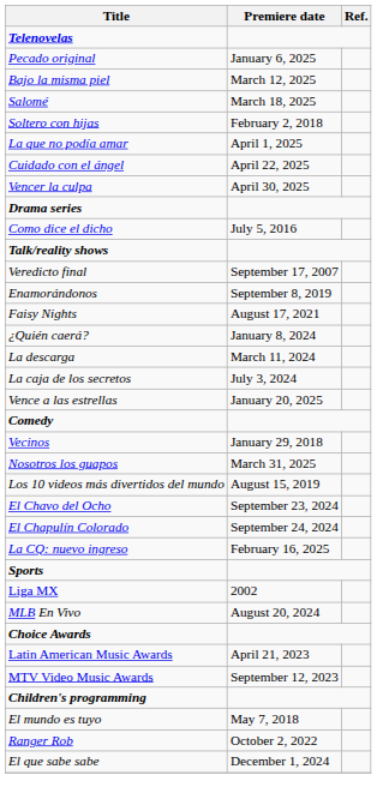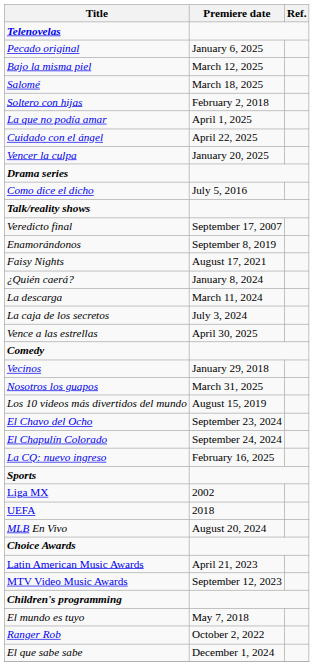 <table class="wikitable">
 <tr>
 <th>Title</th>
 <th>Premiere date</th>
 <th>Ref.</th>
 </tr>
 <tr>
 <td><strong><em><a href='#'>Telenovelas</a></em></strong></td>
 </tr>
 <tr>
 <td><em><a href='#'>Pecado original</a></em></td>
 <td>January 6, 2025</td>
 <td></td>
 </tr>
 <tr>
 <td><em><a href='#'>Bajo la misma piel</a></em></td>
 <td>March 12, 2025</td>
 <td></td>
 </tr>
 <tr>
 <td><em><a href='#'>Salomé</a></em></td>
 <td>March 18, 2025</td>
 <td></td>
 </tr>
 <tr>
 <td><em><a href='#'>Soltero con hijas</a></em></td>
 <td>February 2, 2018</td>
 <td></td>
 </tr>
 <tr>
 <td><em><a href='#'>La que no podía amar</a></em></td>
 <td>April 1, 2025</td>
 <td></td>
 </tr>
 <tr>
 <td><em><a href='#'>Cuidado con el ángel</a></em></td>
 <td>April 22, 2025</td>
 <td></td>
 </tr>
 <tr>
 <td><em><a href='#'>Vencer la culpa</a></em></td>
-<td>April 30, 2025</td>
+<td>January 20, 2025</td>
 <td></td>
 </tr>
 <tr>
 <td><strong><em>Drama series</em></strong></td>
 </tr>
 <tr>
 <td><em><a href='#'>Como dice el dicho</a></em></td>
 <td>July 5, 2016</td>
 <td></td>
 </tr>
 <tr>
 <td><strong><em>Talk/reality shows</em></strong></td>
 </tr>
 <tr>
 <td><em>Veredicto final</em></td>
 <td>September 17, 2007</td>
 <td></td>
 </tr>
 <tr>
 <td><em>Enamorándonos</em></td>
 <td>September 8, 2019</td>
 <td></td>
 </tr>
 <tr>
 <td><em>Faisy Nights</em></td>
 <td>August 17, 2021</td>
 <td></td>
 </tr>
 <tr>
 <td><em>¿Quién caerá?</em></td>
 <td>January 8, 2024</td>
 <td></td>
 </tr>
 <tr>
 <td><em>La descarga</em></td>
 <td>March 11, 2024</td>
 <td></td>
 </tr>
 <tr>
 <td><em>La caja de los secretos</em></td>
 <td>July 3, 2024</td>
 <td></td>
 </tr>
 <tr>
 <td><em>Vence a las estrellas</em></td>
-<td>January 20, 2025</td>
+<td>April 30, 2025</td>
 <td></td>
 </tr>
 <tr>
 <td><strong><em>Comedy</em></strong></td>
 </tr>
 <tr>
 <td><em><a href='#'>Vecinos</a></em></td>
 <td>January 29, 2018</td>
 <td></td>
 </tr>
 <tr>
 <td><em><a href='#'>Nosotros los guapos</a></em></td>
 <td>March 31, 2025</td>
 <td></td>
 </tr>
 <tr>
 <td><em>Los 10 videos más divertidos del mundo</em></td>
 <td>August 15, 2019</td>
 <td></td>
 </tr>
 <tr>
 <td><em><a href='#'>El Chavo del Ocho</a></em></td>
 <td>September 23, 2024</td>
 <td></td>
 </tr>
 <tr>
 <td><em><a href='#'>El Chapulín Colorado</a></em></td>
 <td>September 24, 2024</td>
 <td></td>
 </tr>
 <tr>
 <td><em><a href='#'>La CQ: nuevo ingreso</a></em></td>
 <td>February 16, 2025</td>
 <td></td>
 </tr>
 <tr>
 <td><strong><em>Sports</em></strong></td>
 </tr>
 <tr>
 <td><a href='#'>Liga MX</a></td>
 <td>2002</td>
 <td></td>
 </tr>
 <tr>
+<td><a href='#'>UEFA</a></td>
+<td>2018</td>
+<td></td>
+</tr>
+<tr>
 <td><em><a href='#'>MLB</a> En Vivo</em></td>
 <td>August 20, 2024</td>
 <td></td>
 </tr>
 <tr>
 <td><strong><em>Choice Awards</em></strong></td>
 </tr>
 <tr>
 <td><a href='#'>Latin American Music Awards</a></td>
 <td>April 21, 2023</td>
 <td></td>
 </tr>
 <tr>
 <td><a href='#'>MTV Video Music Awards</a></td>
 <td>September 12, 2023</td>
 <td></td>
 </tr>
 <tr>
 <td><strong><em>Children's programming</em></strong></td>
 </tr>
 <tr>
 <td><em>El mundo es tuyo</em></td>
 <td>May 7, 2018</td>
 <td></td>
 </tr>
 <tr>
 <td><em><a href='#'>Ranger Rob</a></em></td>
 <td>October 2, 2022</td>
 <td></td>
 </tr>
 <tr>
 <td><em>El que sabe sabe</em></td>
 <td>December 1, 2024</td>
 <td></td>
 </tr>
 <tr>
 </tr>
 </table>
